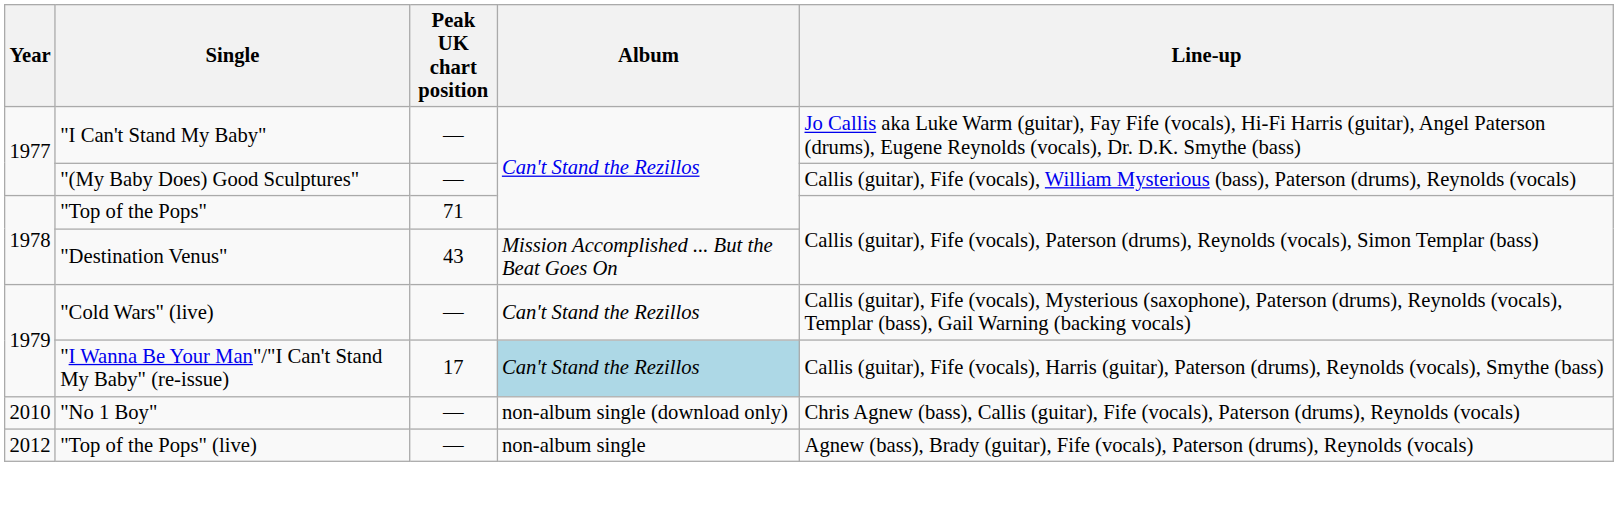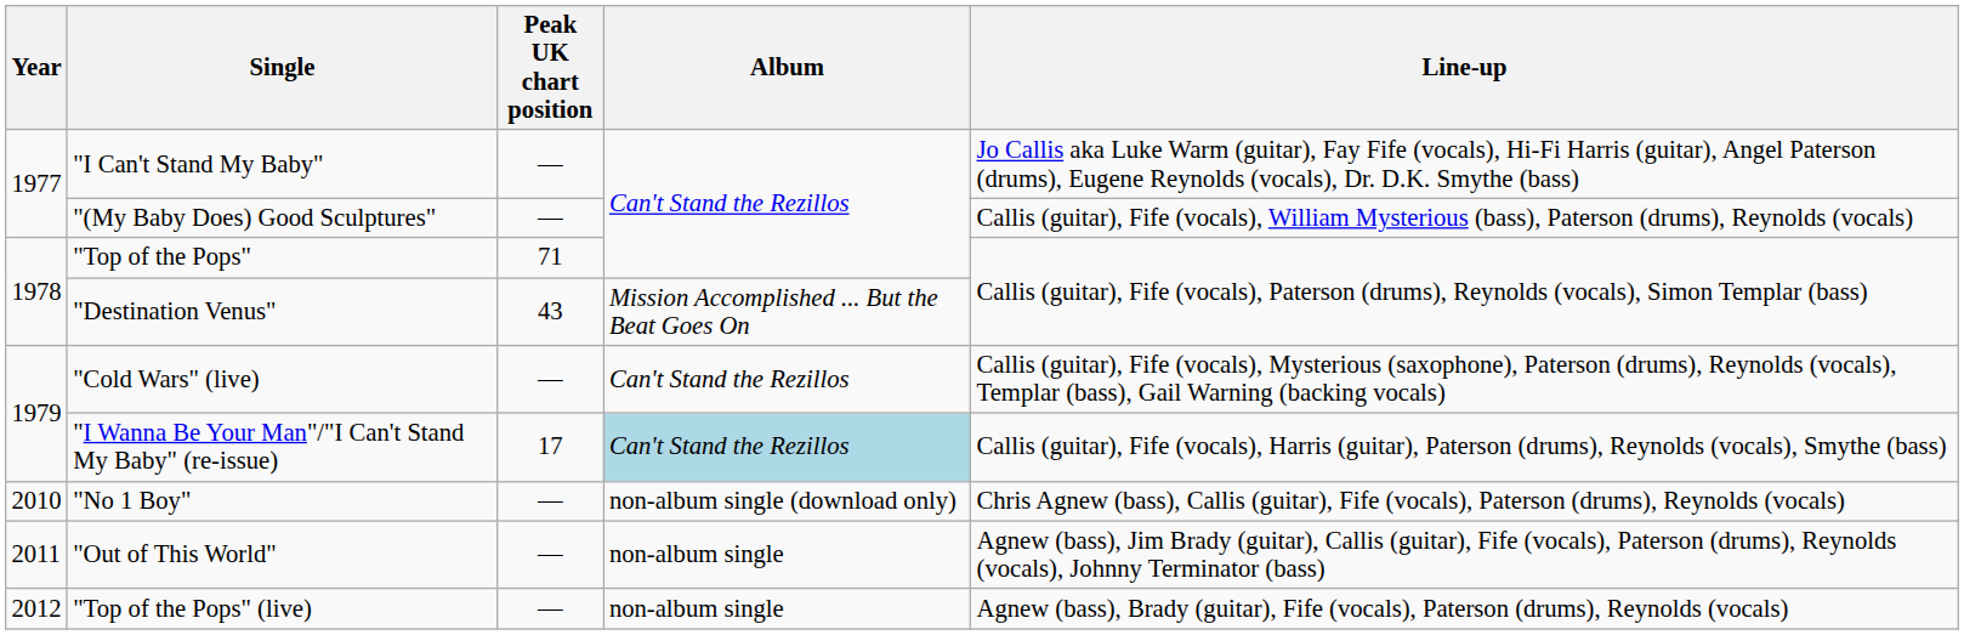 <table class="wikitable">
 <tr>
 <th>Year</th>
 <th>Single</th>
 <th>Peak<br>UK chart<br>position</th>
 <th>Album</th>
 <th>Line-up</th>
 </tr>
 <tr>
 <td rowspan="2">1977</td>
 <td>"I Can't Stand My Baby"</td>
 <td style="text-align:center;">—</td>
 <td rowspan="3"><em><a href='#'>Can't Stand the Rezillos</a></em></td>
 <td><a href='#'>Jo Callis</a> aka Luke Warm (guitar), Fay Fife (vocals), Hi-Fi Harris (guitar), Angel Paterson (drums), Eugene Reynolds (vocals), Dr. D.K. Smythe (bass)</td>
 </tr>
 <tr>
 <td>"(My Baby Does) Good Sculptures"</td>
 <td style="text-align:center;">—</td>
 <td>Callis (guitar), Fife (vocals), <a href='#'>William Mysterious</a> (bass), Paterson (drums), Reynolds (vocals)</td>
 </tr>
 <tr>
 <td rowspan="2">1978</td>
 <td>"Top of the Pops"</td>
 <td style="text-align:center;">71</td>
 <td rowspan="2">Callis (guitar), Fife (vocals), Paterson (drums), Reynolds (vocals), Simon Templar (bass)</td>
 </tr>
 <tr>
 <td>"Destination Venus"</td>
 <td style="text-align:center;">43</td>
 <td><em>Mission Accomplished ... But the Beat Goes On</em></td>
 </tr>
 <tr>
 <td rowspan="2">1979</td>
 <td>"Cold Wars" (live)</td>
 <td style="text-align:center;">—</td>
 <td><em>Can't Stand the Rezillos</em></td>
 <td>Callis (guitar), Fife (vocals), Mysterious (saxophone), Paterson (drums), Reynolds (vocals), Templar (bass), Gail Warning (backing vocals)</td>
 </tr>
 <tr>
 <td>"<a href='#'>I Wanna Be Your Man</a>"/"I Can't Stand My Baby" (re-issue)</td>
 <td style="text-align:center;">17</td>
 <td style="background: lightblue;"><em>Can't Stand the Rezillos</em></td>
 <td>Callis (guitar), Fife (vocals), Harris (guitar), Paterson (drums), Reynolds (vocals), Smythe (bass)</td>
 </tr>
 <tr>
 <td>2010</td>
 <td>"No 1 Boy"</td>
 <td style="text-align:center;">—</td>
 <td>non-album single (download only)</td>
 <td>Chris Agnew (bass), Callis (guitar), Fife (vocals), Paterson (drums), Reynolds (vocals)</td>
 </tr>
 <tr>
+<td>2011</td>
+<td>"Out of This World"</td>
+<td style="text-align:center;">—</td>
+<td>non-album single</td>
+<td>Agnew (bass), Jim Brady (guitar), Callis (guitar), Fife (vocals), Paterson (drums), Reynolds (vocals), Johnny Terminator (bass)</td>
+</tr>
+<tr>
 <td>2012</td>
 <td>"Top of the Pops" (live)</td>
 <td style="text-align:center;">—</td>
 <td>non-album single</td>
 <td>Agnew (bass), Brady (guitar), Fife (vocals), Paterson (drums), Reynolds (vocals)</td>
 </tr>
 </table>
